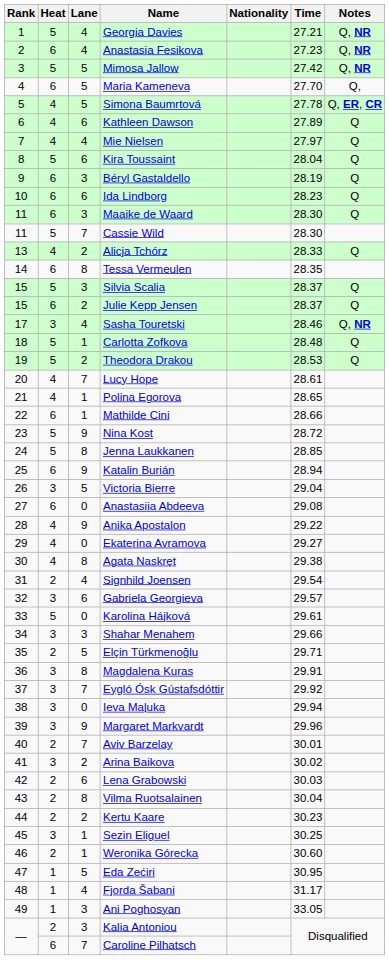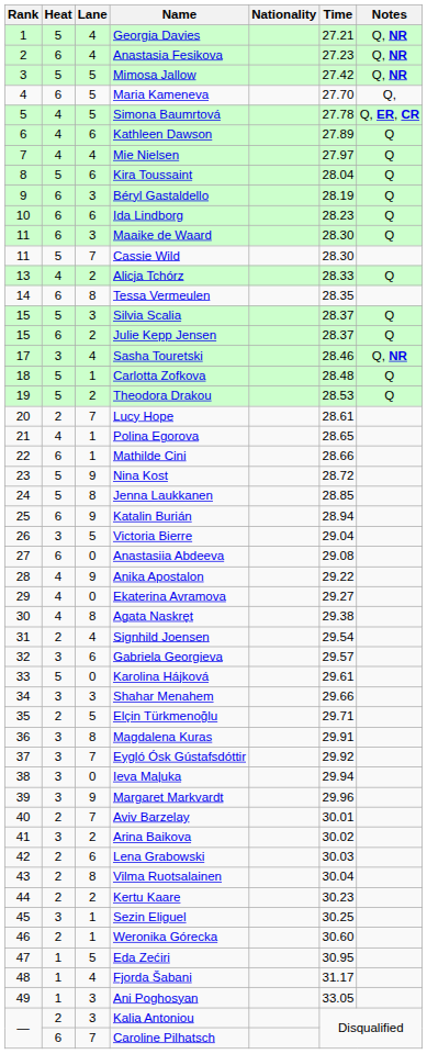 <table class="wikitable sortable" style="text-align:center">
 <tr>
 <th>Rank</th>
 <th>Heat</th>
 <th>Lane</th>
 <th>Name</th>
 <th>Nationality</th>
 <th>Time</th>
 <th>Notes</th>
 </tr>
 <tr bgcolor=ccffcc>
 <td>1</td>
 <td>5</td>
 <td>4</td>
 <td align=left><a href='#'>Georgia Davies</a></td>
 <td align=left></td>
 <td>27.21</td>
 <td>Q, <strong><a href='#'>NR</a></strong></td>
 </tr>
 <tr bgcolor=ccffcc>
 <td>2</td>
 <td>6</td>
 <td>4</td>
 <td align=left><a href='#'>Anastasia Fesikova</a></td>
 <td align=left></td>
 <td>27.23</td>
 <td>Q, <strong><a href='#'>NR</a></strong></td>
 </tr>
 <tr bgcolor=ccffcc>
 <td>3</td>
 <td>5</td>
 <td>5</td>
 <td align=left><a href='#'>Mimosa Jallow</a></td>
 <td align=left></td>
 <td>27.42</td>
 <td>Q, <strong><a href='#'>NR</a></strong></td>
 </tr>
 <tr>
 <td>4</td>
 <td>6</td>
 <td>5</td>
 <td align=left><a href='#'>Maria Kameneva</a></td>
 <td align=left></td>
 <td>27.70</td>
 <td>Q, </td>
 </tr>
 <tr bgcolor=ccffcc>
 <td>5</td>
 <td>4</td>
 <td>5</td>
 <td align=left><a href='#'>Simona Baumrtová</a></td>
 <td align=left></td>
 <td>27.78</td>
 <td>Q, <strong><a href='#'>ER</a></strong>, <strong><a href='#'>CR</a></strong></td>
 </tr>
 <tr bgcolor=ccffcc>
 <td>6</td>
 <td>4</td>
 <td>6</td>
 <td align=left><a href='#'>Kathleen Dawson</a></td>
 <td align=left></td>
 <td>27.89</td>
 <td>Q</td>
 </tr>
 <tr bgcolor=ccffcc>
 <td>7</td>
 <td>4</td>
 <td>4</td>
 <td align=left><a href='#'>Mie Nielsen</a></td>
 <td align=left></td>
 <td>27.97</td>
 <td>Q</td>
 </tr>
 <tr bgcolor=ccffcc>
 <td>8</td>
 <td>5</td>
 <td>6</td>
 <td align=left><a href='#'>Kira Toussaint</a></td>
 <td align=left></td>
 <td>28.04</td>
 <td>Q</td>
 </tr>
 <tr bgcolor=ccffcc>
 <td>9</td>
 <td>6</td>
 <td>3</td>
 <td align=left><a href='#'>Béryl Gastaldello</a></td>
 <td align=left></td>
 <td>28.19</td>
 <td>Q</td>
 </tr>
 <tr bgcolor=ccffcc>
 <td>10</td>
 <td>6</td>
 <td>6</td>
 <td align=left><a href='#'>Ida Lindborg</a></td>
 <td align=left></td>
 <td>28.23</td>
 <td>Q</td>
 </tr>
 <tr bgcolor=ccffcc>
 <td>11</td>
 <td>6</td>
 <td>3</td>
 <td align=left><a href='#'>Maaike de Waard</a></td>
 <td align=left></td>
 <td>28.30</td>
 <td>Q</td>
 </tr>
 <tr>
 <td>11</td>
 <td>5</td>
 <td>7</td>
 <td align=left><a href='#'>Cassie Wild</a></td>
 <td align=left></td>
 <td>28.30</td>
 <td></td>
 </tr>
 <tr bgcolor=ccffcc>
 <td>13</td>
 <td>4</td>
 <td>2</td>
 <td align=left><a href='#'>Alicja Tchórz</a></td>
 <td align=left></td>
 <td>28.33</td>
 <td>Q</td>
 </tr>
 <tr>
 <td>14</td>
 <td>6</td>
 <td>8</td>
 <td align=left><a href='#'>Tessa Vermeulen</a></td>
 <td align=left></td>
 <td>28.35</td>
 <td></td>
 </tr>
 <tr bgcolor=ccffcc>
 <td>15</td>
 <td>5</td>
 <td>3</td>
 <td align=left><a href='#'>Silvia Scalia</a></td>
 <td align=left></td>
 <td>28.37</td>
 <td>Q</td>
 </tr>
 <tr bgcolor=ccffcc>
 <td>15</td>
 <td>6</td>
 <td>2</td>
 <td align=left><a href='#'>Julie Kepp Jensen</a></td>
 <td align=left></td>
 <td>28.37</td>
 <td>Q</td>
 </tr>
 <tr bgcolor=ccffcc>
 <td>17</td>
 <td>3</td>
 <td>4</td>
 <td align=left><a href='#'>Sasha Touretski</a></td>
 <td align=left></td>
 <td>28.46</td>
 <td>Q, <strong><a href='#'>NR</a></strong></td>
 </tr>
 <tr bgcolor=ccffcc>
 <td>18</td>
 <td>5</td>
 <td>1</td>
 <td align=left><a href='#'>Carlotta Zofkova</a></td>
 <td align=left></td>
 <td>28.48</td>
 <td>Q</td>
 </tr>
 <tr bgcolor=ccffcc>
 <td>19</td>
 <td>5</td>
 <td>2</td>
 <td align=left><a href='#'>Theodora Drakou</a></td>
 <td align=left></td>
 <td>28.53</td>
 <td>Q</td>
 </tr>
 <tr>
 <td>20</td>
-<td>4</td>
+<td>2</td>
 <td>7</td>
 <td align=left><a href='#'>Lucy Hope</a></td>
 <td align=left></td>
 <td>28.61</td>
 <td></td>
 </tr>
 <tr>
 <td>21</td>
 <td>4</td>
 <td>1</td>
 <td align=left><a href='#'>Polina Egorova</a></td>
 <td align=left></td>
 <td>28.65</td>
 <td></td>
 </tr>
 <tr>
 <td>22</td>
 <td>6</td>
 <td>1</td>
 <td align=left><a href='#'>Mathilde Cini</a></td>
 <td align=left></td>
 <td>28.66</td>
 <td></td>
 </tr>
 <tr>
 <td>23</td>
 <td>5</td>
 <td>9</td>
 <td align=left><a href='#'>Nina Kost</a></td>
 <td align=left></td>
 <td>28.72</td>
 <td></td>
 </tr>
 <tr>
 <td>24</td>
 <td>5</td>
 <td>8</td>
 <td align=left><a href='#'>Jenna Laukkanen</a></td>
 <td align=left></td>
 <td>28.85</td>
 <td></td>
 </tr>
 <tr>
 <td>25</td>
 <td>6</td>
 <td>9</td>
 <td align=left><a href='#'>Katalin Burián</a></td>
 <td align=left></td>
 <td>28.94</td>
 <td></td>
 </tr>
 <tr>
 <td>26</td>
 <td>3</td>
 <td>5</td>
 <td align=left><a href='#'>Victoria Bierre</a></td>
 <td align=left></td>
 <td>29.04</td>
 <td></td>
 </tr>
 <tr>
 <td>27</td>
 <td>6</td>
 <td>0</td>
 <td align=left><a href='#'>Anastasiia Abdeeva</a></td>
 <td align=left></td>
 <td>29.08</td>
 <td></td>
 </tr>
 <tr>
 <td>28</td>
 <td>4</td>
 <td>9</td>
 <td align=left><a href='#'>Anika Apostalon</a></td>
 <td align=left></td>
 <td>29.22</td>
 <td></td>
 </tr>
 <tr>
 <td>29</td>
 <td>4</td>
 <td>0</td>
 <td align=left><a href='#'>Ekaterina Avramova</a></td>
 <td align=left></td>
 <td>29.27</td>
 <td></td>
 </tr>
 <tr>
 <td>30</td>
 <td>4</td>
 <td>8</td>
 <td align=left><a href='#'>Agata Naskręt</a></td>
 <td align=left></td>
 <td>29.38</td>
 <td></td>
 </tr>
 <tr>
 <td>31</td>
 <td>2</td>
 <td>4</td>
 <td align=left><a href='#'>Signhild Joensen</a></td>
 <td align=left></td>
 <td>29.54</td>
 <td></td>
 </tr>
 <tr>
 <td>32</td>
 <td>3</td>
 <td>6</td>
 <td align=left><a href='#'>Gabriela Georgieva</a></td>
 <td align=left></td>
 <td>29.57</td>
 <td></td>
 </tr>
 <tr>
 <td>33</td>
 <td>5</td>
 <td>0</td>
 <td align=left><a href='#'>Karolina Hájková</a></td>
 <td align=left></td>
 <td>29.61</td>
 <td></td>
 </tr>
 <tr>
 <td>34</td>
 <td>3</td>
 <td>3</td>
 <td align=left><a href='#'>Shahar Menahem</a></td>
 <td align=left></td>
 <td>29.66</td>
 <td></td>
 </tr>
 <tr>
 <td>35</td>
 <td>2</td>
 <td>5</td>
 <td align=left><a href='#'>Elçin Türkmenoğlu</a></td>
 <td align=left></td>
 <td>29.71</td>
 <td></td>
 </tr>
 <tr>
 <td>36</td>
 <td>3</td>
 <td>8</td>
 <td align=left><a href='#'>Magdalena Kuras</a></td>
 <td align=left></td>
 <td>29.91</td>
 <td></td>
 </tr>
 <tr>
 <td>37</td>
 <td>3</td>
 <td>7</td>
 <td align=left><a href='#'>Eygló Ósk Gústafsdóttir</a></td>
 <td align=left></td>
 <td>29.92</td>
 <td></td>
 </tr>
 <tr>
 <td>38</td>
 <td>3</td>
 <td>0</td>
 <td align=left><a href='#'>Ieva Maļuka</a></td>
 <td align=left></td>
 <td>29.94</td>
 <td></td>
 </tr>
 <tr>
 <td>39</td>
 <td>3</td>
 <td>9</td>
 <td align=left><a href='#'>Margaret Markvardt</a></td>
 <td align=left></td>
 <td>29.96</td>
 <td></td>
 </tr>
 <tr>
 <td>40</td>
 <td>2</td>
 <td>7</td>
 <td align=left><a href='#'>Aviv Barzelay</a></td>
 <td align=left></td>
 <td>30.01</td>
 <td></td>
 </tr>
 <tr>
 <td>41</td>
 <td>3</td>
 <td>2</td>
 <td align=left><a href='#'>Arina Baikova</a></td>
 <td align=left></td>
 <td>30.02</td>
 <td></td>
 </tr>
 <tr>
 <td>42</td>
 <td>2</td>
 <td>6</td>
 <td align=left><a href='#'>Lena Grabowski</a></td>
 <td align=left></td>
 <td>30.03</td>
 <td></td>
 </tr>
 <tr>
 <td>43</td>
 <td>2</td>
 <td>8</td>
 <td align=left><a href='#'>Vilma Ruotsalainen</a></td>
 <td align=left></td>
 <td>30.04</td>
 <td></td>
 </tr>
 <tr>
 <td>44</td>
 <td>2</td>
 <td>2</td>
 <td align=left><a href='#'>Kertu Kaare</a></td>
 <td align=left></td>
 <td>30.23</td>
 <td></td>
 </tr>
 <tr>
 <td>45</td>
 <td>3</td>
 <td>1</td>
 <td align=left><a href='#'>Sezin Eliguel</a></td>
 <td align=left></td>
 <td>30.25</td>
 <td></td>
 </tr>
 <tr>
 <td>46</td>
 <td>2</td>
 <td>1</td>
 <td align=left><a href='#'>Weronika Górecka</a></td>
 <td align=left></td>
 <td>30.60</td>
 <td></td>
 </tr>
 <tr>
 <td>47</td>
 <td>1</td>
 <td>5</td>
 <td align=left><a href='#'>Eda Zećiri</a></td>
 <td align=left></td>
 <td>30.95</td>
 <td></td>
 </tr>
 <tr>
 <td>48</td>
 <td>1</td>
 <td>4</td>
 <td align=left><a href='#'>Fjorda Šabani</a></td>
 <td align=left></td>
 <td>31.17</td>
 <td></td>
 </tr>
 <tr>
 <td>49</td>
 <td>1</td>
 <td>3</td>
 <td align=left><a href='#'>Ani Poghosyan</a></td>
 <td align=left></td>
 <td>33.05</td>
 <td></td>
 </tr>
 <tr>
 <td rowspan=2>—</td>
 <td>2</td>
 <td>3</td>
 <td align=left><a href='#'>Kalia Antoniou</a></td>
 <td align=left></td>
 <td colspan=2 rowspan=2>Disqualified</td>
 </tr>
 <tr>
 <td>6</td>
 <td>7</td>
 <td align=left><a href='#'>Caroline Pilhatsch</a></td>
 <td align=left></td>
 </tr>
 </table>
